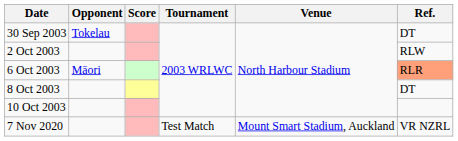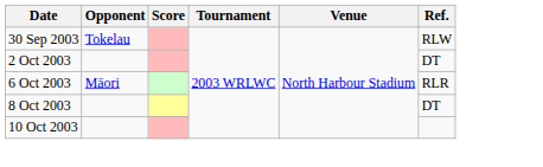 <table class=wikitable>
 <tr>
 <th>Date</th>
 <th>Opponent</th>
 <th>Score</th>
 <th>Tournament</th>
 <th>Venue</th>
 <th>Ref.</th>
 </tr>
 <tr>
 <td>30 Sep 2003</td>
 <td> <a href='#'>Tokelau</a></td>
 <td bgcolor="#FFBBBB"></td>
 <td rowspan=5><a href='#'>2003 WRLWC</a></td>
 <td rowspan=5> <a href='#'>North Harbour Stadium</a></td>
-<td>DT</td>
+<td>RLW</td>
 </tr>
 <tr>
 <td>2 Oct 2003</td>
 <td></td>
 <td bgcolor="#FFBBBB"></td>
-<td>RLW</td>
+<td>DT</td>
 </tr>
 <tr>
 <td>6 Oct 2003</td>
 <td> <a href='#'>Māori</a></td>
 <td bgcolor="#CCFFCC"></td>
-<td style="background: lightsalmon;">RLR</td>
+<td>RLR</td>
 </tr>
 <tr>
 <td>8 Oct 2003</td>
 <td></td>
 <td bgcolor="#FFFF99"></td>
 <td>DT</td>
 </tr>
 <tr>
 <td>10 Oct 2003</td>
 <td></td>
 <td bgcolor="#FFBBBB"></td>
 <td></td>
 </tr>
-<tr>
-<td>7 Nov 2020</td>
-<td></td>
-<td bgcolor="#FFBBBB"></td>
-<td>Test Match</td>
-<td> <a href='#'>Mount Smart Stadium</a>, Auckland</td>
-<td>VR NZRL</td>
-</tr>
 </table>
